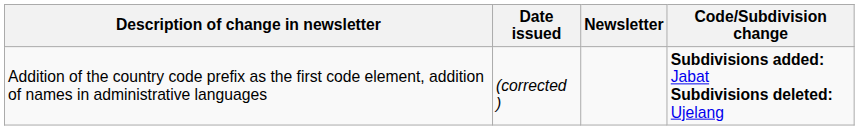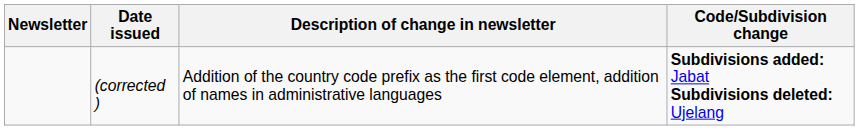 <table class="wikitable">
 <tr>
+<th>Newsletter</th>
+<th>Date issued</th>
 <th>Description of change in newsletter</th>
-<th>Date issued</th>
-<th>Newsletter</th>
 <th>Code/Subdivision change</th>
 </tr>
 <tr>
+<td id="II-1"></td>
+<td><br> <em>(corrected<br> )</em></td>
 <td>Addition of the country code prefix as the first code element, addition of names in administrative languages</td>
-<td><br> <em>(corrected<br> )</em></td>
-<td id="II-1"></td>
 <td style=white-space:nowrap><strong>Subdivisions added:</strong><br>  <a href='#'>Jabat</a><br> <strong>Subdivisions deleted:</strong><br>  <a href='#'>Ujelang</a></td>
 </tr>
 </table>
